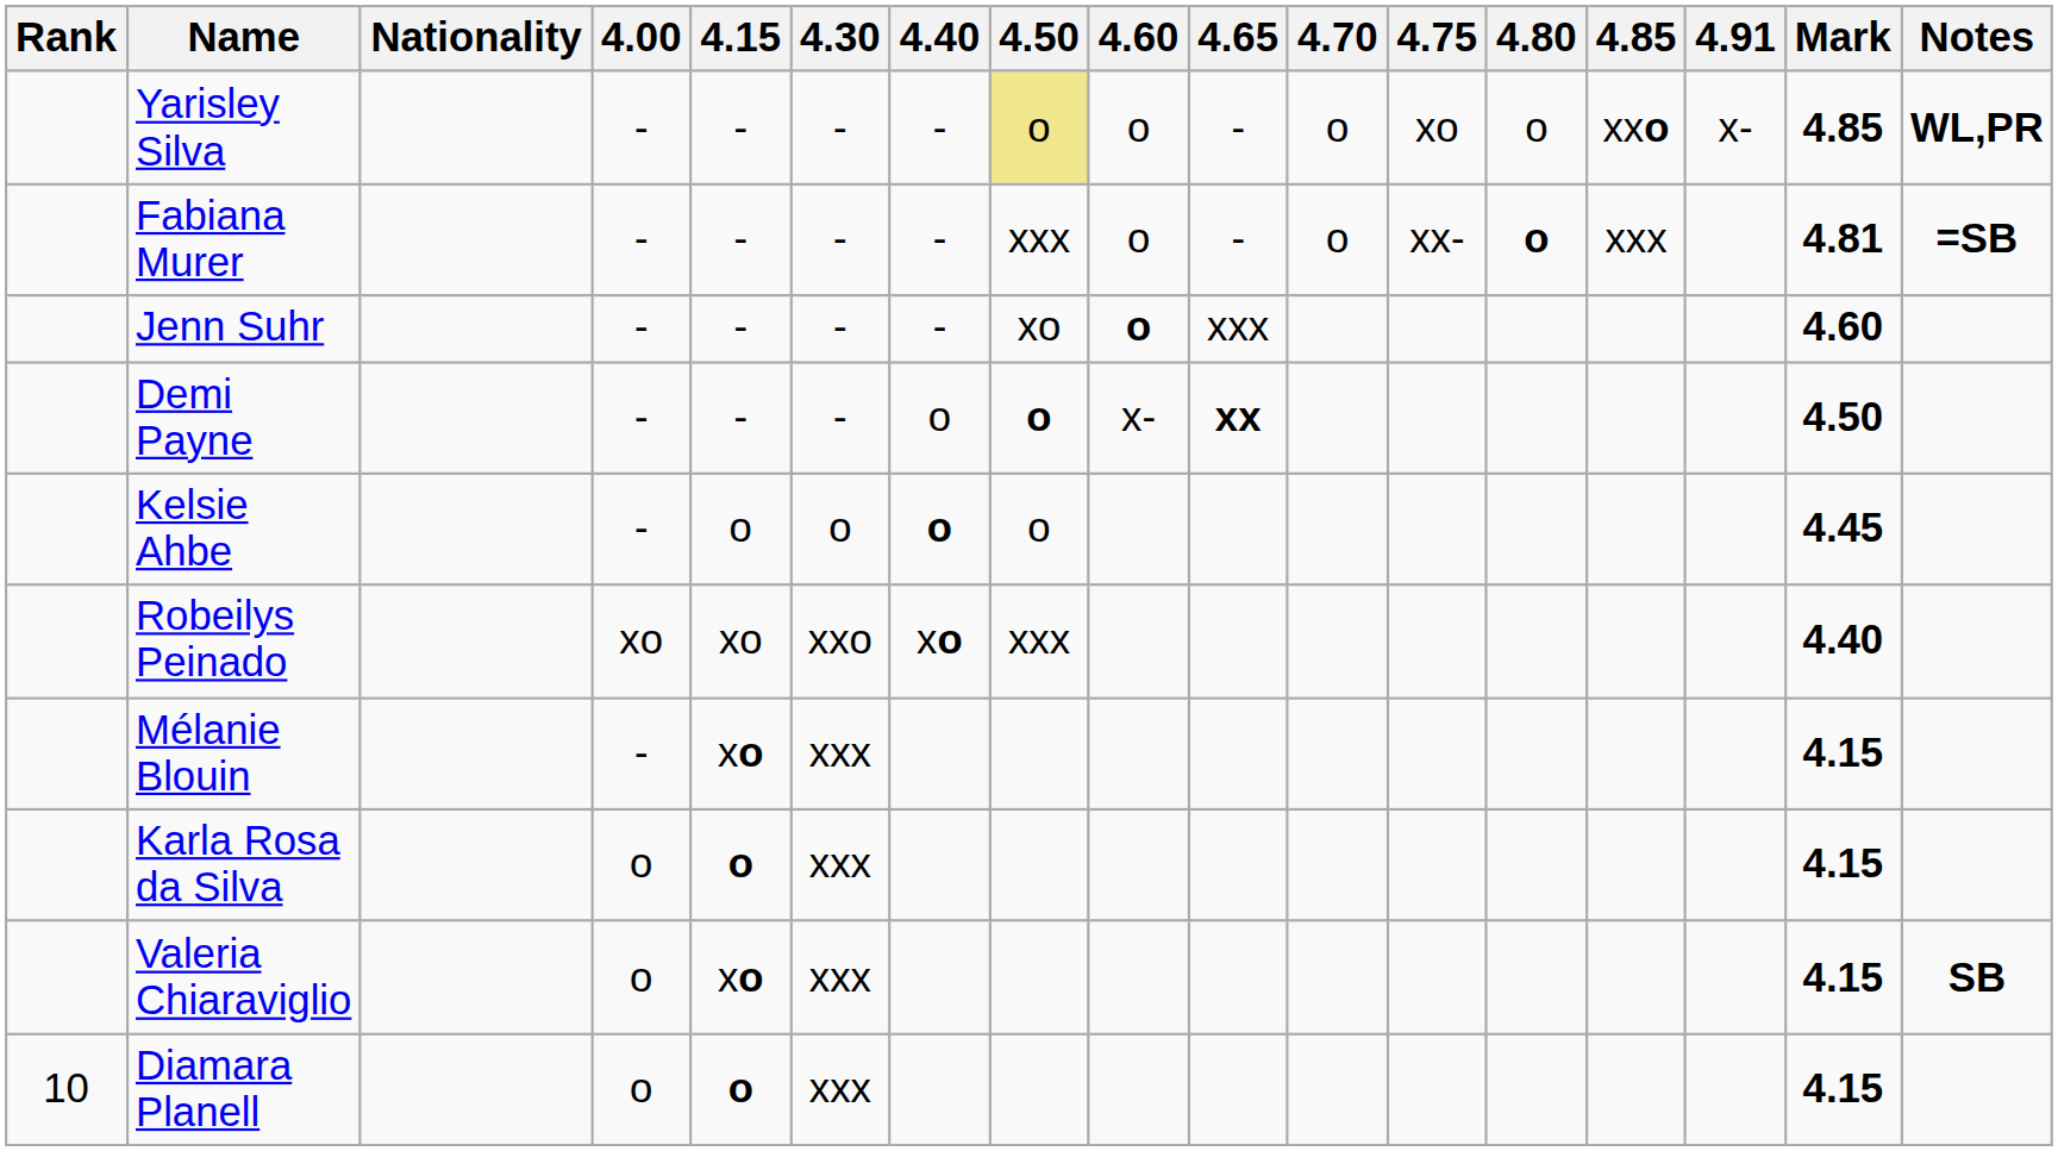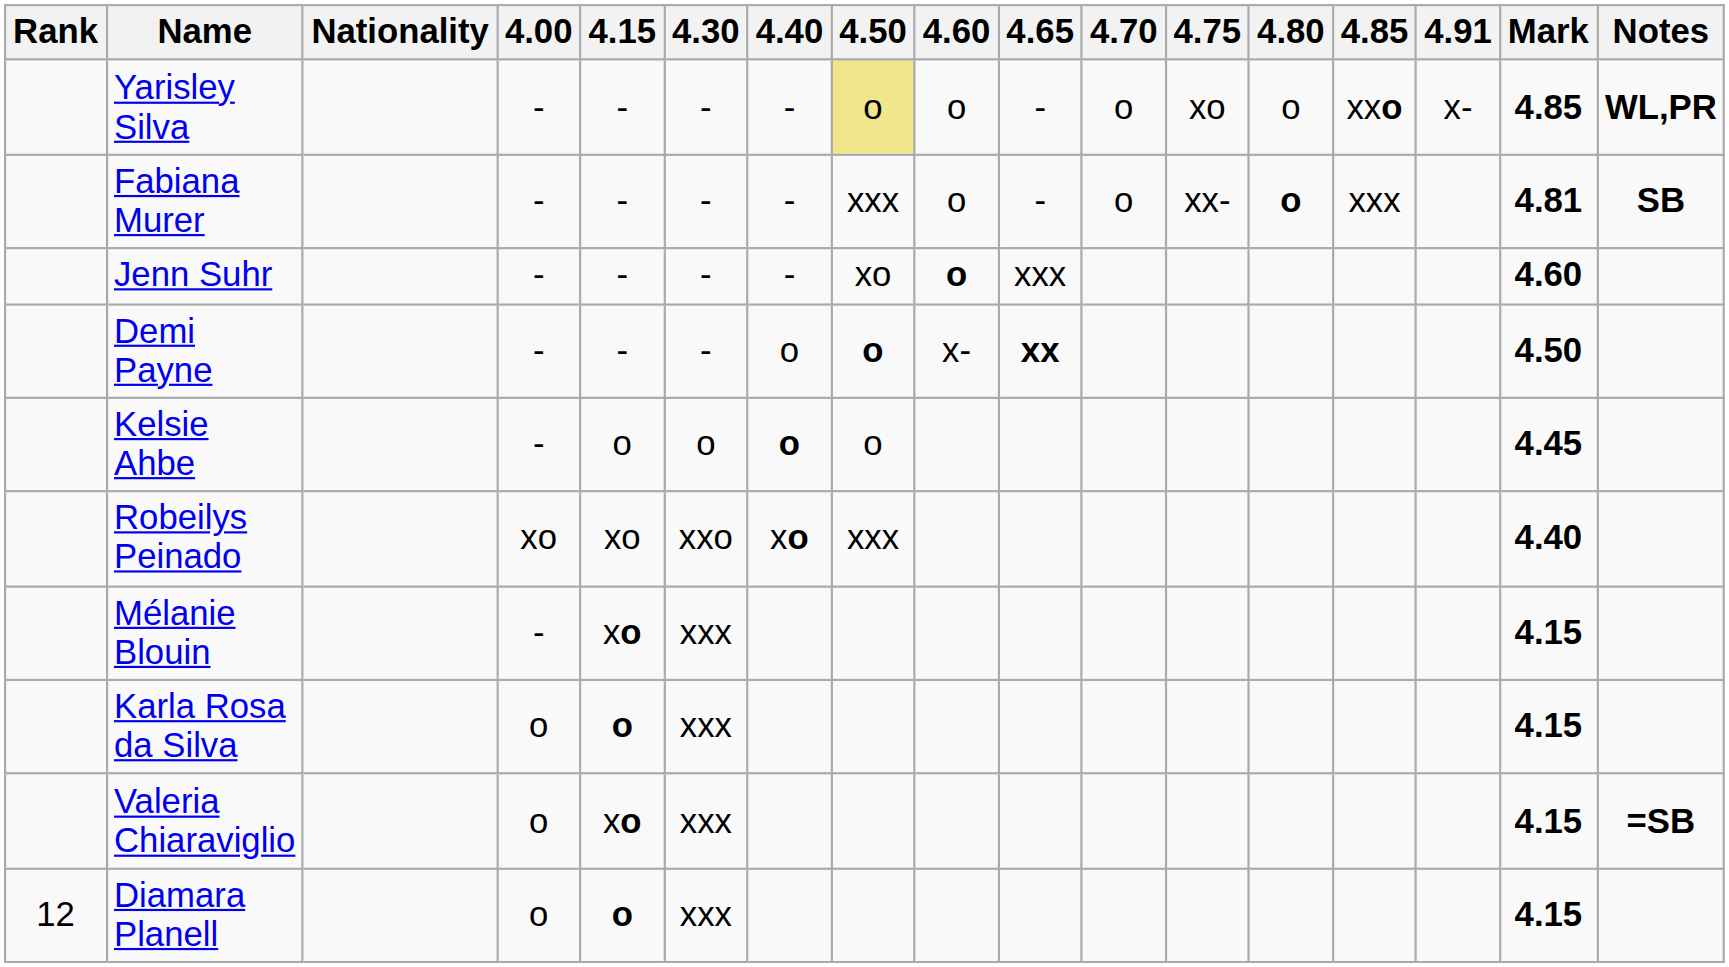 <table class="wikitable sortable" style="text-align:center">
 <tr>
 <th>Rank</th>
 <th>Name</th>
 <th>Nationality</th>
 <th>4.00</th>
 <th>4.15</th>
 <th>4.30</th>
 <th>4.40</th>
 <th>4.50</th>
 <th>4.60</th>
 <th>4.65</th>
 <th>4.70</th>
 <th>4.75</th>
 <th>4.80</th>
 <th>4.85</th>
 <th>4.91</th>
 <th>Mark</th>
 <th>Notes</th>
 </tr>
 <tr>
 <td></td>
 <td align=left><a href='#'>Yarisley Silva</a></td>
 <td align=left></td>
 <td>-</td>
 <td>-</td>
 <td>-</td>
 <td>-</td>
 <td style="background: khaki;">o</td>
 <td>o</td>
 <td>-</td>
 <td>o</td>
 <td>xo</td>
 <td>o</td>
 <td>xx<strong>o</strong></td>
 <td>x-</td>
 <td><strong>4.85</strong></td>
 <td><strong>WL,PR</strong></td>
 </tr>
 <tr>
 <td></td>
 <td align=left><a href='#'>Fabiana Murer</a></td>
 <td align=left></td>
 <td>-</td>
 <td>-</td>
 <td>-</td>
 <td>-</td>
 <td>xxx</td>
 <td>o</td>
 <td>-</td>
 <td>o</td>
 <td>xx-</td>
 <td><strong>o</strong></td>
 <td>xxx</td>
 <td></td>
 <td><strong>4.81</strong></td>
-<td><strong>=SB</strong></td>
+<td><strong>SB</strong></td>
 </tr>
 <tr>
 <td></td>
 <td align=left><a href='#'>Jenn Suhr</a></td>
 <td align=left></td>
 <td>-</td>
 <td>-</td>
 <td>-</td>
 <td>-</td>
 <td>xo</td>
 <td><strong>o</strong></td>
 <td>xxx</td>
 <td></td>
 <td></td>
 <td></td>
 <td></td>
 <td></td>
 <td><strong>4.60</strong></td>
 <td></td>
 </tr>
 <tr>
 <td></td>
 <td align=left><a href='#'>Demi Payne</a></td>
 <td align=left></td>
 <td>-</td>
 <td>-</td>
 <td>-</td>
 <td>o</td>
 <td><strong>o</strong></td>
 <td>x-</td>
 <td><strong>xx</strong></td>
 <td></td>
 <td></td>
 <td></td>
 <td></td>
 <td></td>
 <td><strong>4.50</strong></td>
 <td></td>
 </tr>
 <tr>
 <td></td>
 <td align=left><a href='#'>Kelsie Ahbe</a></td>
 <td align=left></td>
 <td>-</td>
 <td>o</td>
 <td>o</td>
 <td><strong>o</strong></td>
 <td>o</td>
 <td></td>
 <td></td>
 <td></td>
 <td></td>
 <td></td>
 <td></td>
 <td></td>
 <td><strong>4.45</strong></td>
 <td></td>
 </tr>
 <tr>
 <td></td>
 <td align=left><a href='#'>Robeilys Peinado</a></td>
 <td align=left></td>
 <td>xo</td>
 <td>xo</td>
 <td>xxo</td>
 <td>x<strong>o</strong></td>
 <td>xxx</td>
 <td></td>
 <td></td>
 <td></td>
 <td></td>
 <td></td>
 <td></td>
 <td></td>
 <td><strong>4.40</strong></td>
 <td></td>
 </tr>
 <tr>
 <td></td>
 <td align=left><a href='#'>Mélanie Blouin</a></td>
 <td align=left></td>
 <td>-</td>
 <td>x<strong>o</strong></td>
 <td>xxx</td>
 <td></td>
 <td></td>
 <td></td>
 <td></td>
 <td></td>
 <td></td>
 <td></td>
 <td></td>
 <td></td>
 <td><strong>4.15</strong></td>
 <td></td>
 </tr>
 <tr>
 <td></td>
 <td align=left><a href='#'>Karla Rosa da Silva</a></td>
 <td align=left></td>
 <td>o</td>
 <td><strong>o</strong></td>
 <td>xxx</td>
 <td></td>
 <td></td>
 <td></td>
 <td></td>
 <td></td>
 <td></td>
 <td></td>
 <td></td>
 <td></td>
 <td><strong>4.15</strong></td>
 <td></td>
 </tr>
 <tr>
 <td></td>
 <td align=left><a href='#'>Valeria Chiaraviglio</a></td>
 <td align=left></td>
 <td>o</td>
 <td>x<strong>o</strong></td>
 <td>xxx</td>
 <td></td>
 <td></td>
 <td></td>
 <td></td>
 <td></td>
 <td></td>
 <td></td>
 <td></td>
 <td></td>
 <td><strong>4.15</strong></td>
-<td><strong>SB</strong></td>
+<td><strong>=SB</strong></td>
 </tr>
 <tr>
-<td>10</td>
+<td>12</td>
 <td align=left><a href='#'>Diamara Planell</a></td>
 <td align=left></td>
 <td>o</td>
 <td><strong>o</strong></td>
 <td>xxx</td>
 <td></td>
 <td></td>
 <td></td>
 <td></td>
 <td></td>
 <td></td>
 <td></td>
 <td></td>
 <td></td>
 <td><strong>4.15</strong></td>
 <td></td>
 </tr>
 </table>
